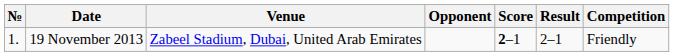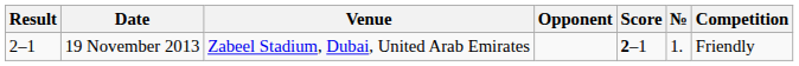 <table class="wikitable">
 <tr>
-<th>№</th>
+<th>Result</th>
 <th>Date</th>
 <th>Venue</th>
 <th>Opponent</th>
 <th>Score</th>
-<th>Result</th>
+<th>№</th>
 <th>Competition</th>
 </tr>
 <tr>
-<td>1.</td>
+<td>2–1</td>
 <td>19 November 2013</td>
 <td><a href='#'>Zabeel Stadium</a>, <a href='#'>Dubai</a>, United Arab Emirates</td>
 <td></td>
 <td><strong>2</strong>–1</td>
-<td>2–1</td>
+<td>1.</td>
 <td>Friendly</td>
 </tr>
 </table>
